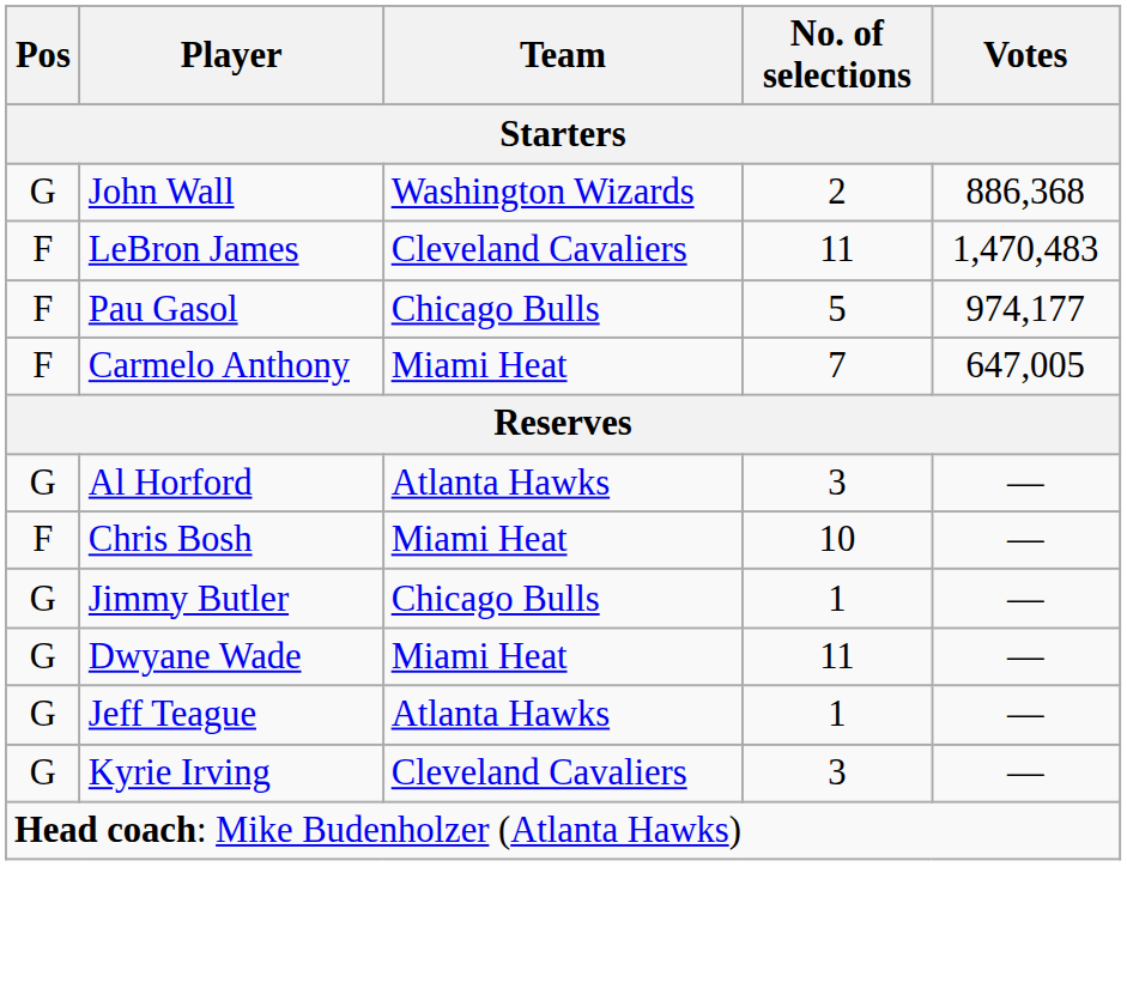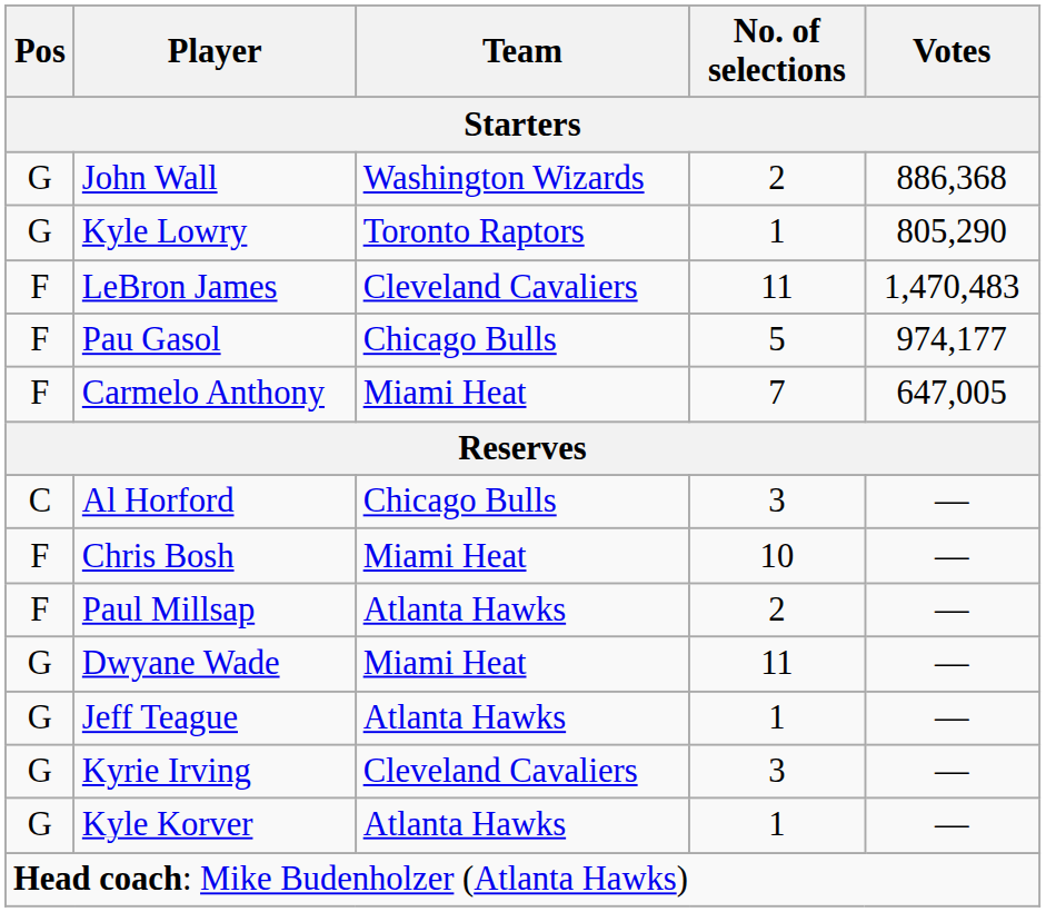 <table class="wikitable" style="text-align:center">
 <tr>
 <th scope="col" width="25px">Pos</th>
 <th scope="col" width="125px">Player</th>
 <th scope="col" width="150px">Team</th>
 <th scope="col" width="75px">No. of selections</th>
 <th scope="col" width="75px">Votes</th>
 </tr>
 <tr>
 <th scope="col" colspan="5">Starters</th>
 </tr>
 <tr>
 <td>G</td>
 <td style="text-align:left"><a href='#'>John Wall</a></td>
 <td style="text-align:left"><a href='#'>Washington Wizards</a></td>
 <td>2</td>
 <td>886,368</td>
+</tr>
+<tr>
+<td>G</td>
+<td style="text-align:left"><a href='#'>Kyle Lowry</a></td>
+<td style="text-align:left"><a href='#'>Toronto Raptors</a></td>
+<td>1</td>
+<td>805,290</td>
 </tr>
 <tr>
 <td>F</td>
 <td style="text-align:left"><a href='#'>LeBron James</a></td>
 <td style="text-align:left"><a href='#'>Cleveland Cavaliers</a></td>
 <td>11</td>
 <td>1,470,483</td>
 </tr>
 <tr>
 <td>F</td>
 <td style="text-align:left"><a href='#'>Pau Gasol</a></td>
 <td style="text-align:left"><a href='#'>Chicago Bulls</a></td>
 <td>5</td>
 <td>974,177</td>
 </tr>
 <tr>
 <td>F</td>
 <td style="text-align:left"><a href='#'>Carmelo Anthony</a></td>
 <td style="text-align:left"><a href='#'>Miami Heat</a></td>
 <td>7</td>
 <td>647,005</td>
 </tr>
 <tr>
 <th scope="col" colspan="5">Reserves</th>
 </tr>
 <tr>
-<td>G</td>
+<td>C</td>
 <td style="text-align:left"><a href='#'>Al Horford</a></td>
-<td style="text-align:left"><a href='#'>Atlanta Hawks</a></td>
+<td style="text-align:left"><a href='#'>Chicago Bulls</a></td>
 <td>3</td>
 <td>—</td>
 </tr>
 <tr>
 <td>F</td>
 <td style="text-align:left"><a href='#'>Chris Bosh</a></td>
 <td style="text-align:left"><a href='#'>Miami Heat</a></td>
 <td>10</td>
 <td>—</td>
 </tr>
 <tr>
-<td>G</td>
-<td style="text-align:left"><a href='#'>Jimmy Butler</a></td>
-<td style="text-align:left"><a href='#'>Chicago Bulls</a></td>
-<td>1</td>
+<td>F</td>
+<td style="text-align:left"><a href='#'>Paul Millsap</a></td>
+<td style="text-align:left"><a href='#'>Atlanta Hawks</a></td>
+<td>2</td>
 <td>—</td>
 </tr>
 <tr>
 <td>G</td>
 <td style="text-align:left"><a href='#'>Dwyane Wade</a></td>
 <td style="text-align:left"><a href='#'>Miami Heat</a></td>
 <td>11</td>
 <td>—</td>
 </tr>
 <tr>
 <td>G</td>
 <td style="text-align:left"><a href='#'>Jeff Teague</a></td>
 <td style="text-align:left"><a href='#'>Atlanta Hawks</a></td>
 <td>1</td>
 <td>—</td>
 </tr>
 <tr>
 <td>G</td>
 <td style="text-align:left"><a href='#'>Kyrie Irving</a></td>
 <td style="text-align:left"><a href='#'>Cleveland Cavaliers</a></td>
 <td>3</td>
 <td>—</td>
 </tr>
 <tr>
+<td>G</td>
+<td style="text-align:left"><a href='#'>Kyle Korver</a></td>
+<td style="text-align:left"><a href='#'>Atlanta Hawks</a></td>
+<td>1</td>
+<td>—</td>
+</tr>
+<tr>
 <td style="text-align:left" colspan="5"><strong>Head coach</strong>: <a href='#'>Mike Budenholzer</a> (<a href='#'>Atlanta Hawks</a>)</td>
 </tr>
 </table>
